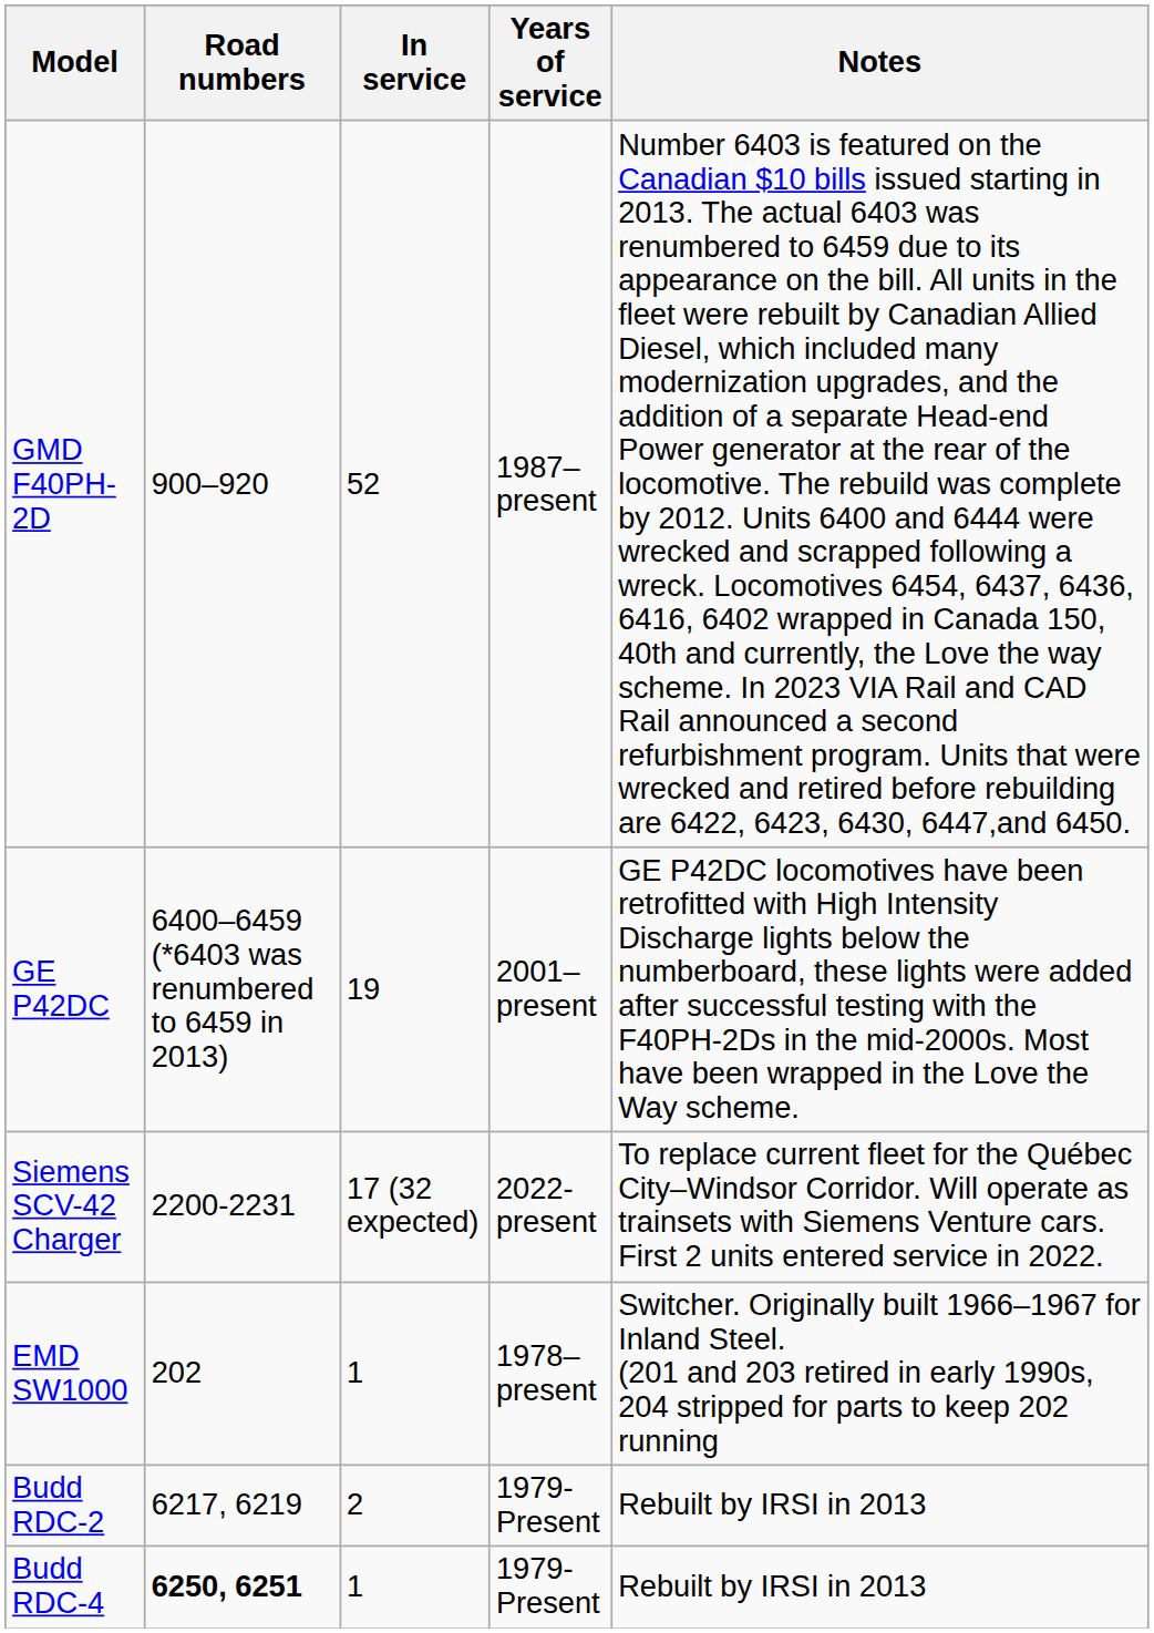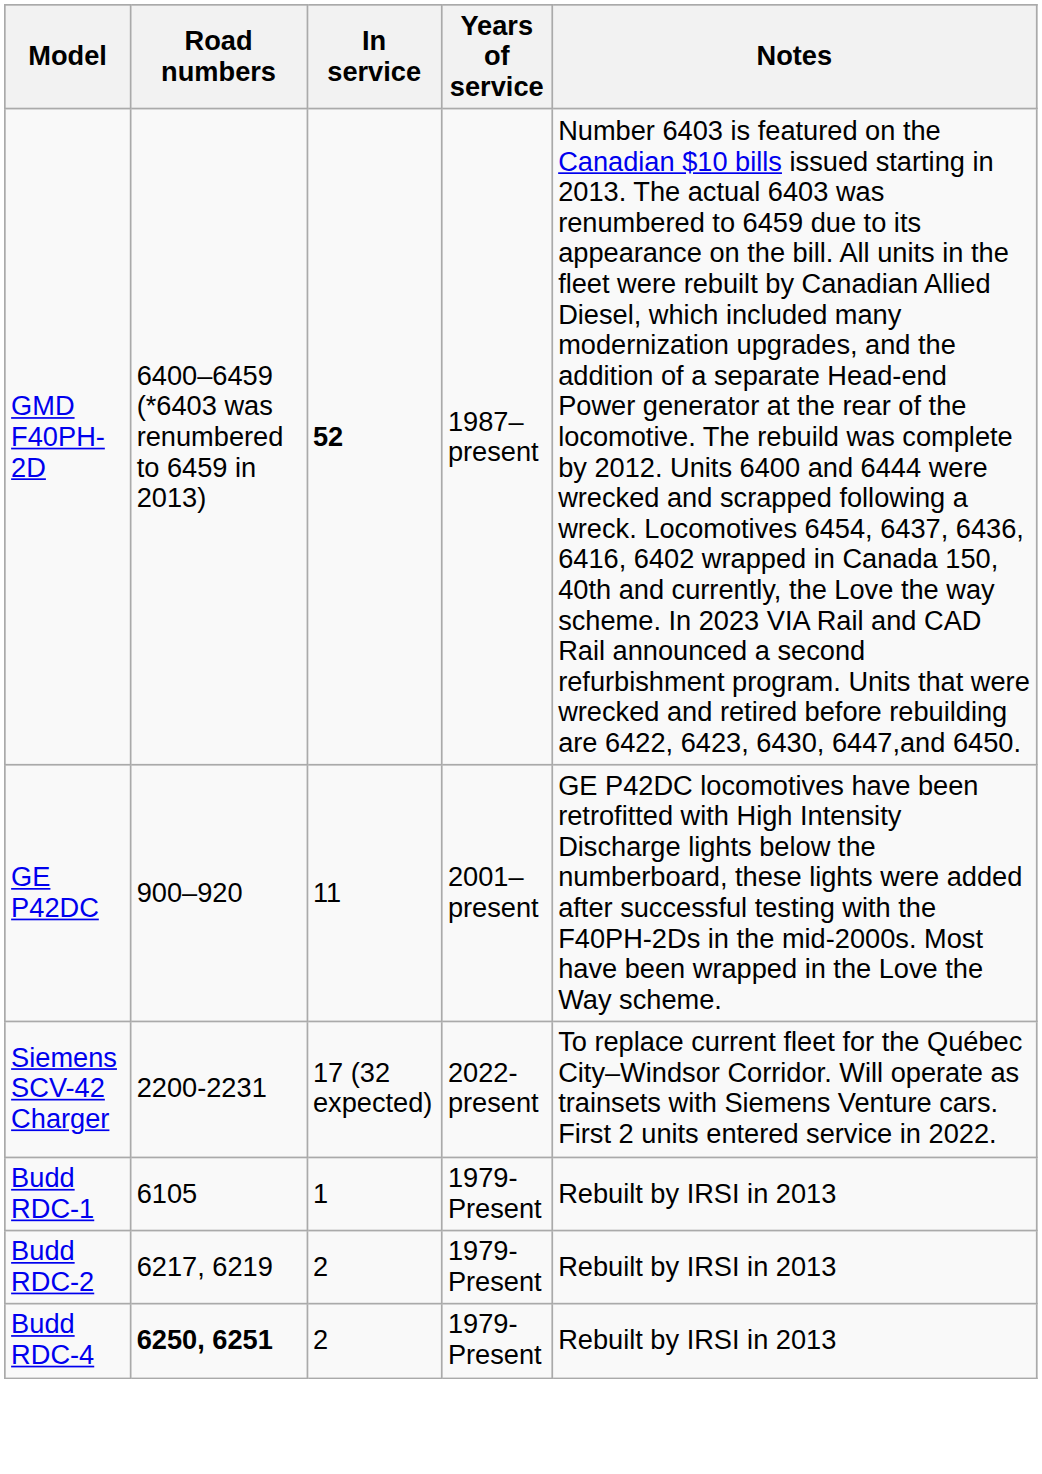 <table class="wikitable">
 <tr>
 <th>Model</th>
 <th>Road numbers</th>
 <th>In service</th>
 <th>Years of service</th>
 <th>Notes</th>
 </tr>
 <tr>
 <td><a href='#'>GMD F40PH-2D</a></td>
-<td>900–920</td>
-<td>52</td>
+<td>6400–6459 (*6403 was renumbered to 6459 in 2013)</td>
+<td><strong>52</strong></td>
 <td>1987–present</td>
 <td>Number 6403 is featured on the <a href='#'>Canadian $10 bills</a> issued starting in 2013. The actual 6403 was renumbered to 6459 due to its appearance on the bill. All units in the fleet were rebuilt by Canadian Allied Diesel, which included many modernization upgrades, and the addition of a separate Head-end Power generator at the rear of the locomotive. The rebuild was complete by 2012. Units 6400 and 6444 were wrecked and scrapped following a wreck. Locomotives 6454, 6437, 6436, 6416, 6402 wrapped in Canada 150, 40th and currently, the Love the way scheme. In 2023 VIA Rail and CAD Rail announced a second refurbishment program. Units that were wrecked and retired before rebuilding are 6422, 6423, 6430, 6447,and 6450.</td>
 </tr>
 <tr>
 <td><a href='#'>GE P42DC</a></td>
-<td>6400–6459 (*6403 was renumbered to 6459 in 2013)</td>
-<td>19</td>
+<td>900–920</td>
+<td>11</td>
 <td>2001–present</td>
 <td>GE P42DC locomotives have been retrofitted with High Intensity Discharge lights below the numberboard, these lights were added after successful testing with the F40PH-2Ds in the mid-2000s. Most have been wrapped in the Love the Way scheme.</td>
 </tr>
 <tr>
 <td><a href='#'>Siemens SCV-42 Charger</a></td>
 <td>2200-2231</td>
 <td>17 (32 expected)</td>
 <td>2022-present</td>
 <td>To replace current fleet for the Québec City–Windsor Corridor. Will operate as trainsets with Siemens Venture cars. First 2 units entered service in 2022.</td>
 </tr>
 <tr>
-<td><a href='#'>EMD SW1000</a></td>
-<td>202</td>
+<td><a href='#'>Budd RDC-1</a></td>
+<td>6105</td>
 <td>1</td>
-<td>1978–present</td>
-<td>Switcher. Originally built 1966–1967 for Inland Steel.<br>(201 and 203 retired in early 1990s, 204 stripped for parts to keep 202 running</td>
+<td>1979-Present</td>
+<td>Rebuilt by IRSI in 2013</td>
 </tr>
 <tr>
 <td><a href='#'>Budd RDC-2</a></td>
 <td>6217, 6219</td>
 <td>2</td>
 <td>1979-Present</td>
 <td>Rebuilt by IRSI in 2013</td>
 </tr>
 <tr>
 <td><a href='#'>Budd RDC-4</a></td>
 <td><strong>6250, 6251</strong></td>
-<td>1</td>
+<td>2</td>
 <td>1979-Present</td>
 <td>Rebuilt by IRSI in 2013</td>
 </tr>
 </table>
